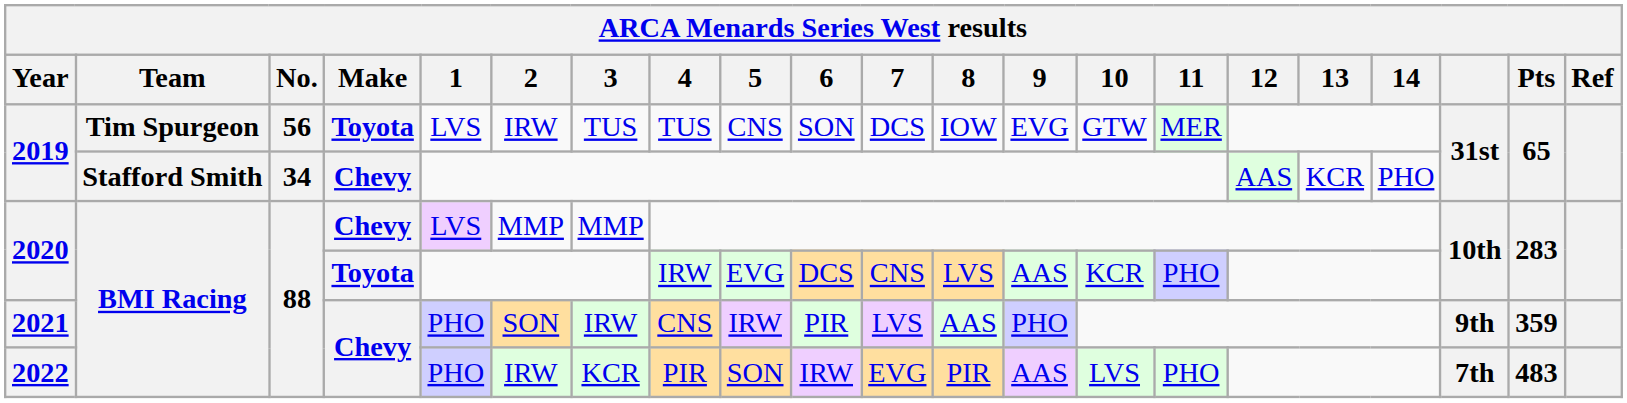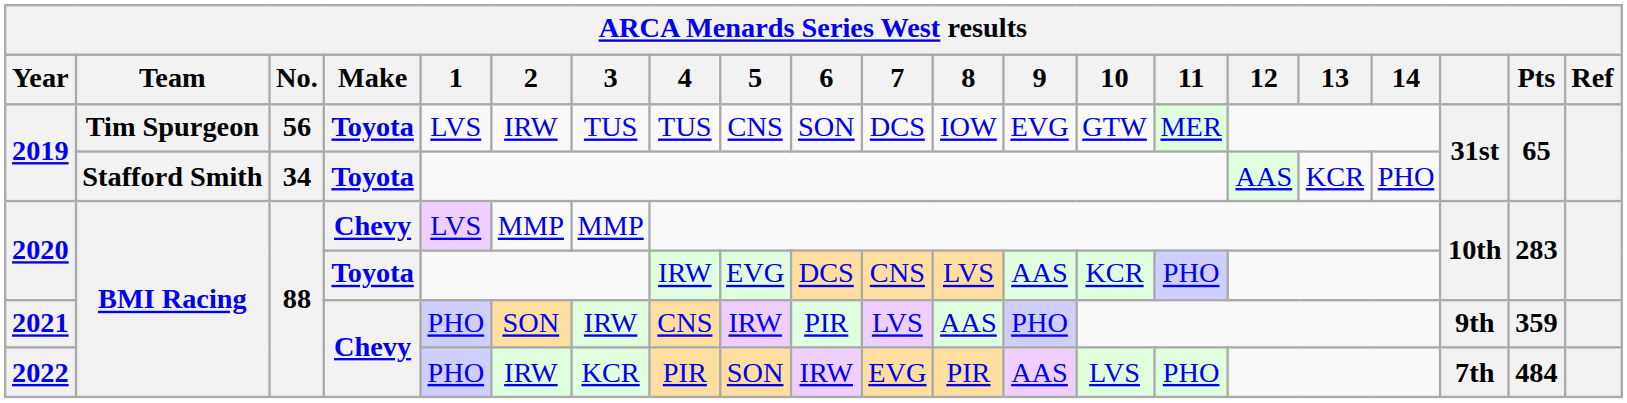 <table class="wikitable" style="text-align:center; font-size:75%">
 <tr>
 <th colspan=21><a href='#'>ARCA Menards Series West</a> results</th>
 </tr>
 <tr>
 <th>Year</th>
 <th>Team</th>
 <th>No.</th>
 <th>Make</th>
 <th>1</th>
 <th>2</th>
 <th>3</th>
 <th>4</th>
 <th>5</th>
 <th>6</th>
 <th>7</th>
 <th>8</th>
 <th>9</th>
 <th>10</th>
 <th>11</th>
 <th>12</th>
 <th>13</th>
 <th>14</th>
 <th></th>
 <th>Pts</th>
 <th>Ref</th>
 </tr>
 <tr>
 <th rowspan=2><a href='#'>2019</a></th>
 <th>Tim Spurgeon</th>
 <th>56</th>
 <th><a href='#'>Toyota</a></th>
 <td><a href='#'>LVS</a></td>
 <td><a href='#'>IRW</a></td>
 <td><a href='#'>TUS</a></td>
 <td><a href='#'>TUS</a></td>
 <td><a href='#'>CNS</a></td>
 <td><a href='#'>SON</a></td>
 <td><a href='#'>DCS</a></td>
 <td><a href='#'>IOW</a></td>
 <td><a href='#'>EVG</a></td>
 <td><a href='#'>GTW</a></td>
 <td style="background:#DFFFDF;"><a href='#'>MER</a><br></td>
 <td colspan=3></td>
 <th rowspan=2>31st</th>
 <th rowspan=2>65</th>
 <th rowspan=2></th>
 </tr>
 <tr>
 <th>Stafford Smith</th>
 <th>34</th>
-<th><a href='#'>Chevy</a></th>
+<th><a href='#'>Toyota</a></th>
 <td colspan=11></td>
 <td style="background:#DFFFDF;"><a href='#'>AAS</a><br></td>
 <td><a href='#'>KCR</a></td>
 <td><a href='#'>PHO</a></td>
 </tr>
 <tr>
 <th rowspan=2><a href='#'>2020</a></th>
 <th rowspan=4><a href='#'>BMI Racing</a></th>
 <th rowspan=4>88</th>
 <th><a href='#'>Chevy</a></th>
 <td style="background:#EFCFFF;"><a href='#'>LVS</a><br></td>
 <td><a href='#'>MMP</a></td>
 <td><a href='#'>MMP</a></td>
 <td colspan=11></td>
 <th rowspan=2>10th</th>
 <th rowspan=2>283</th>
 <th rowspan=2></th>
 </tr>
 <tr>
 <th><a href='#'>Toyota</a></th>
 <td colspan=3></td>
 <td style="background:#DFFFDF;"><a href='#'>IRW</a><br></td>
 <td style="background:#DFFFDF;"><a href='#'>EVG</a><br></td>
 <td style="background:#FFDF9F;"><a href='#'>DCS</a><br></td>
 <td style="background:#FFDF9F;"><a href='#'>CNS</a><br></td>
 <td style="background:#FFDF9F;"><a href='#'>LVS</a><br></td>
 <td style="background:#DFFFDF;"><a href='#'>AAS</a><br></td>
 <td style="background:#DFFFDF;"><a href='#'>KCR</a><br></td>
 <td style="background:#CFCFFF;"><a href='#'>PHO</a><br></td>
 <td colspan=3></td>
 </tr>
 <tr>
 <th><a href='#'>2021</a></th>
 <th rowspan=2><a href='#'>Chevy</a></th>
 <td style="background:#CFCFFF;"><a href='#'>PHO</a><br></td>
 <td style="background:#FFDF9F;"><a href='#'>SON</a><br></td>
 <td style="background:#DFFFDF;"><a href='#'>IRW</a><br></td>
 <td style="background:#FFDF9F;"><a href='#'>CNS</a><br></td>
 <td style="background:#EFCFFF;"><a href='#'>IRW</a><br></td>
 <td style="background:#DFFFDF;"><a href='#'>PIR</a><br></td>
 <td style="background:#EFCFFF;"><a href='#'>LVS</a><br></td>
 <td style="background:#DFFFDF;"><a href='#'>AAS</a><br></td>
 <td style="background:#CFCFFF;"><a href='#'>PHO</a><br></td>
 <td colspan=5></td>
 <th>9th</th>
 <th>359</th>
 <th></th>
 </tr>
 <tr>
 <th><a href='#'>2022</a></th>
 <td style="background:#CFCFFF;"><a href='#'>PHO</a><br></td>
 <td style="background:#DFFFDF;"><a href='#'>IRW</a><br></td>
 <td style="background:#DFFFDF;"><a href='#'>KCR</a><br></td>
 <td style="background:#FFDF9F;"><a href='#'>PIR</a><br></td>
 <td style="background:#FFDF9F;"><a href='#'>SON</a><br></td>
 <td style="background:#EFCFFF;"><a href='#'>IRW</a><br></td>
 <td style="background:#FFDF9F;"><a href='#'>EVG</a><br></td>
 <td style="background:#FFDF9F;"><a href='#'>PIR</a><br></td>
 <td style="background:#EFCFFF;"><a href='#'>AAS</a><br></td>
 <td style="background:#DFFFDF;"><a href='#'>LVS</a><br></td>
 <td style="background:#DFFFDF;"><a href='#'>PHO</a><br></td>
 <td colspan=3></td>
 <th>7th</th>
-<th>483</th>
+<th>484</th>
 <th></th>
 </tr>
 </table>
